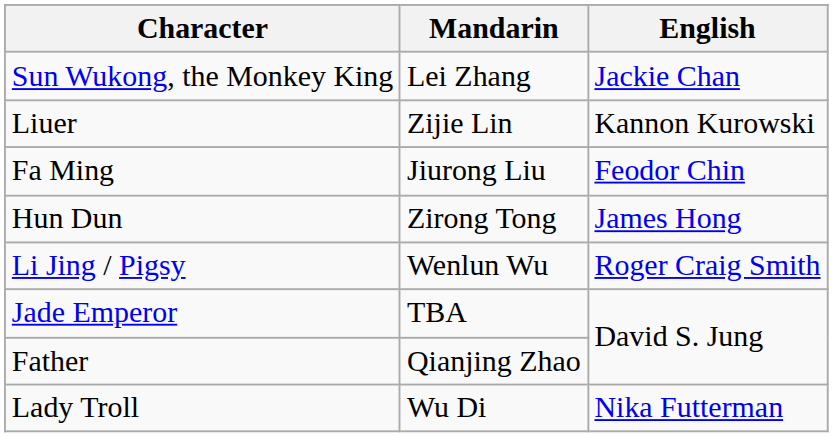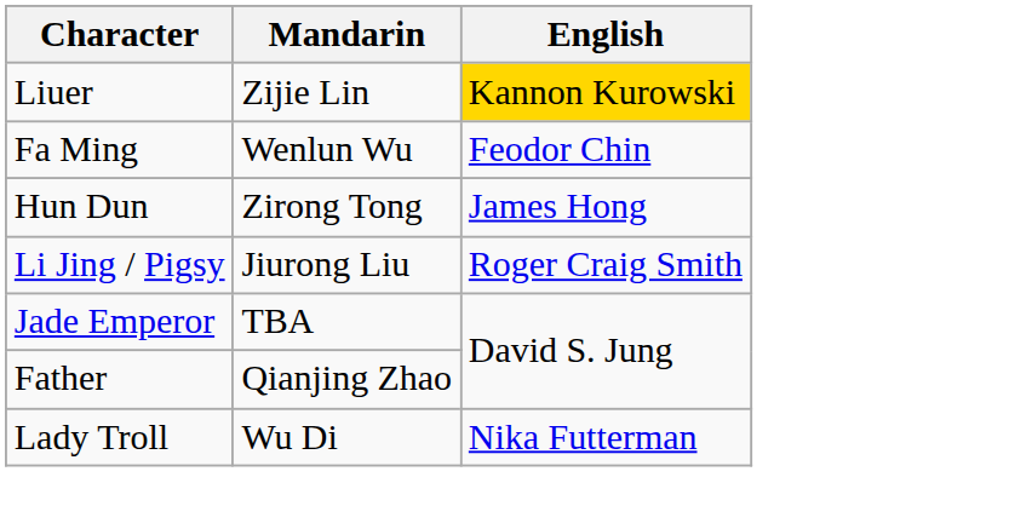 <table class="wikitable">
 <tr>
 <th>Character</th>
 <th>Mandarin</th>
 <th>English</th>
 </tr>
 <tr>
-<td><a href='#'>Sun Wukong</a>, the Monkey King</td>
-<td>Lei Zhang</td>
-<td><a href='#'>Jackie Chan</a></td>
-</tr>
-<tr>
 <td>Liuer</td>
 <td>Zijie Lin</td>
-<td>Kannon Kurowski</td>
+<td style="background: gold;">Kannon Kurowski</td>
 </tr>
 <tr>
 <td>Fa Ming</td>
-<td>Jiurong Liu</td>
+<td>Wenlun Wu</td>
 <td><a href='#'>Feodor Chin</a></td>
 </tr>
 <tr>
 <td>Hun Dun</td>
 <td>Zirong Tong</td>
 <td><a href='#'>James Hong</a></td>
 </tr>
 <tr>
 <td><a href='#'>Li Jing</a> / <a href='#'>Pigsy</a></td>
-<td>Wenlun Wu</td>
+<td>Jiurong Liu</td>
 <td><a href='#'>Roger Craig Smith</a></td>
 </tr>
 <tr>
 <td><a href='#'>Jade Emperor</a></td>
 <td>TBA</td>
 <td rowspan="2">David S. Jung</td>
 </tr>
 <tr>
 <td>Father</td>
 <td>Qianjing Zhao</td>
 </tr>
 <tr>
 <td>Lady Troll</td>
 <td>Wu Di</td>
 <td><a href='#'>Nika Futterman</a></td>
 </tr>
 </table>
